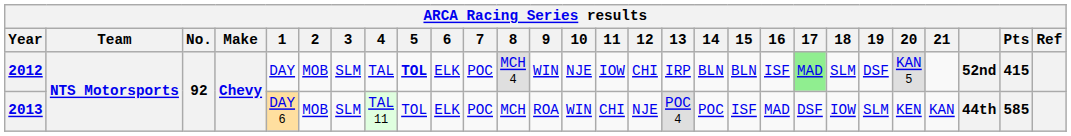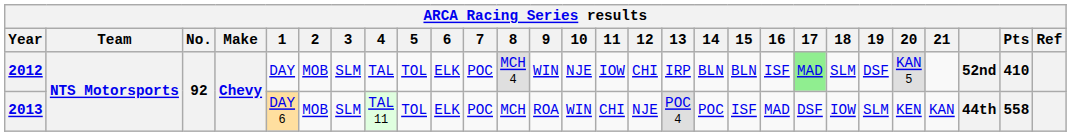 <table class="wikitable" style="text-align:center; font-size:75%">
 <tr>
 <th colspan=45><a href='#'>ARCA Racing Series</a> results</th>
 </tr>
 <tr>
 <th>Year</th>
 <th>Team</th>
 <th>No.</th>
 <th>Make</th>
 <th>1</th>
 <th>2</th>
 <th>3</th>
 <th>4</th>
 <th>5</th>
 <th>6</th>
 <th>7</th>
 <th>8</th>
 <th>9</th>
 <th>10</th>
 <th>11</th>
 <th>12</th>
 <th>13</th>
 <th>14</th>
 <th>15</th>
 <th>16</th>
 <th>17</th>
 <th>18</th>
 <th>19</th>
 <th>20</th>
 <th>21</th>
 <th></th>
 <th>Pts</th>
 <th>Ref</th>
 </tr>
 <tr>
 <th><a href='#'>2012</a></th>
 <th rowspan=2><a href='#'>NTS Motorsports</a></th>
 <th rowspan=2>92</th>
 <th rowspan=2><a href='#'>Chevy</a></th>
 <td><a href='#'>DAY</a></td>
 <td><a href='#'>MOB</a></td>
 <td><a href='#'>SLM</a></td>
 <td><a href='#'>TAL</a></td>
-<td><strong><a href='#'>TOL</a></strong></td>
+<td><a href='#'>TOL</a></td>
 <td><a href='#'>ELK</a></td>
 <td><a href='#'>POC</a></td>
 <td style="background:#DFDFDF;"><a href='#'>MCH</a><br><small>4</small></td>
 <td><a href='#'>WIN</a></td>
 <td><a href='#'>NJE</a></td>
 <td><a href='#'>IOW</a></td>
 <td><a href='#'>CHI</a></td>
 <td><a href='#'>IRP</a></td>
 <td><a href='#'>BLN</a></td>
 <td><a href='#'>BLN</a></td>
 <td><a href='#'>ISF</a></td>
 <td style="background: lightgreen;"><a href='#'>MAD</a></td>
 <td><a href='#'>SLM</a></td>
 <td><a href='#'>DSF</a></td>
 <td style="background:#DFDFDF;"><a href='#'>KAN</a><br><small>5</small></td>
 <td></td>
 <th>52nd</th>
-<th>415</th>
+<th>410</th>
 <th></th>
 </tr>
 <tr>
 <th><a href='#'>2013</a></th>
 <td style="background:#FFDF9F;"><a href='#'>DAY</a><br><small>6</small></td>
 <td><a href='#'>MOB</a></td>
 <td><a href='#'>SLM</a></td>
 <td style="background:#DFFFDF;"><a href='#'>TAL</a><br><small>11</small></td>
 <td><a href='#'>TOL</a></td>
 <td><a href='#'>ELK</a></td>
 <td><a href='#'>POC</a></td>
 <td><a href='#'>MCH</a></td>
 <td><a href='#'>ROA</a></td>
 <td><a href='#'>WIN</a></td>
 <td><a href='#'>CHI</a></td>
 <td><a href='#'>NJE</a></td>
 <td style="background:#DFDFDF;"><a href='#'>POC</a><br><small>4</small></td>
 <td><a href='#'>POC</a></td>
 <td><a href='#'>ISF</a></td>
 <td><a href='#'>MAD</a></td>
 <td><a href='#'>DSF</a></td>
 <td><a href='#'>IOW</a></td>
 <td><a href='#'>SLM</a></td>
 <td><a href='#'>KEN</a></td>
 <td><a href='#'>KAN</a></td>
 <th>44th</th>
-<th>585</th>
+<th>558</th>
 <th></th>
 </tr>
 </table>
